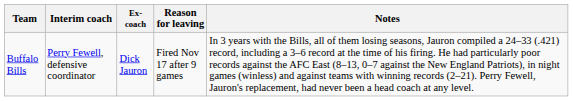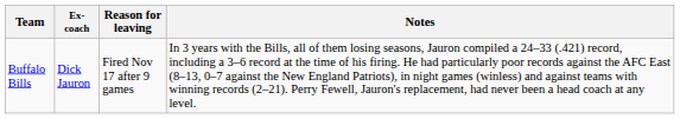 <table class="wikitable">
 <tr>
 <th>Team</th>
-<th>Interim coach</th>
 <th><small>Ex-coach</small></th>
 <th>Reason for leaving</th>
 <th>Notes</th>
 </tr>
 <tr>
 <td><a href='#'>Buffalo Bills</a></td>
-<td><a href='#'>Perry Fewell</a>, defensive coordinator</td>
 <td><a href='#'>Dick Jauron</a></td>
 <td>Fired Nov 17 after 9 games</td>
 <td>In 3 years with the Bills, all of them losing seasons, Jauron compiled a 24–33 (.421) record, including a 3–6 record at the time of his firing. He had particularly poor records against the AFC East (8–13, 0–7 against the New England Patriots), in night games (winless) and against teams with winning records (2–21). Perry Fewell, Jauron's replacement, had never been a head coach at any level.</td>
 </tr>
 </table>
